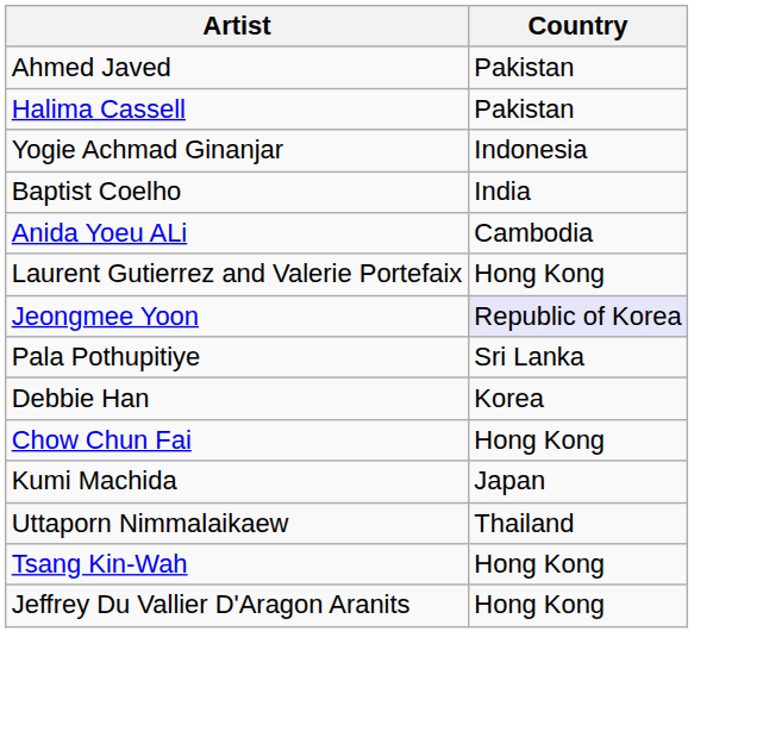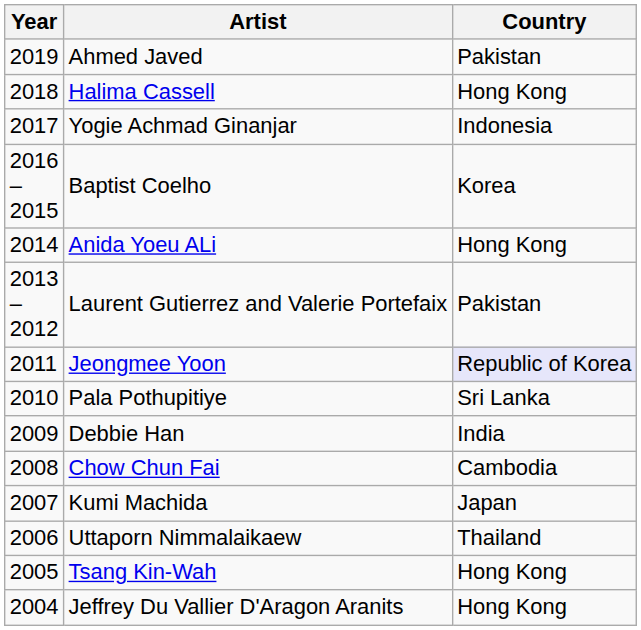 <table class="wikitable">
 <tr>
+<th><strong>Year</strong></th>
 <th><strong>Artist</strong></th>
 <th><strong>Country</strong></th>
 </tr>
 <tr>
+<td>2019</td>
 <td>Ahmed Javed</td>
 <td>Pakistan</td>
 </tr>
 <tr>
+<td>2018</td>
 <td><a href='#'>Halima Cassell</a></td>
-<td>Pakistan</td>
+<td>Hong Kong</td>
 </tr>
 <tr>
+<td>2017</td>
 <td>Yogie Achmad Ginanjar</td>
 <td>Indonesia</td>
 </tr>
 <tr>
+<td>2016<br>–<br>2015</td>
 <td>Baptist Coelho</td>
-<td>India</td>
+<td>Korea</td>
 </tr>
 <tr>
+<td>2014</td>
 <td><a href='#'>Anida Yoeu ALi</a></td>
-<td>Cambodia</td>
-</tr>
-<tr>
-<td>Laurent Gutierrez and Valerie Portefaix</td>
 <td>Hong Kong</td>
 </tr>
 <tr>
+<td>2013<br>–<br>2012</td>
+<td>Laurent Gutierrez and Valerie Portefaix</td>
+<td>Pakistan</td>
+</tr>
+<tr>
+<td>2011</td>
 <td><a href='#'>Jeongmee Yoon</a></td>
 <td style="background: lavender;">Republic of Korea</td>
 </tr>
 <tr>
+<td>2010</td>
 <td>Pala Pothupitiye</td>
 <td>Sri Lanka</td>
 </tr>
 <tr>
+<td>2009</td>
 <td>Debbie Han</td>
-<td>Korea</td>
+<td>India</td>
 </tr>
 <tr>
+<td>2008</td>
 <td><a href='#'>Chow Chun Fai</a></td>
-<td>Hong Kong</td>
+<td>Cambodia</td>
 </tr>
 <tr>
+<td>2007</td>
 <td>Kumi Machida</td>
 <td>Japan</td>
 </tr>
 <tr>
+<td>2006</td>
 <td>Uttaporn Nimmalaikaew</td>
 <td>Thailand</td>
 </tr>
 <tr>
+<td>2005</td>
 <td><a href='#'>Tsang Kin-Wah</a></td>
 <td>Hong Kong</td>
 </tr>
 <tr>
+<td>2004</td>
 <td>Jeffrey Du Vallier D'Aragon Aranits</td>
 <td>Hong Kong</td>
 </tr>
 </table>
